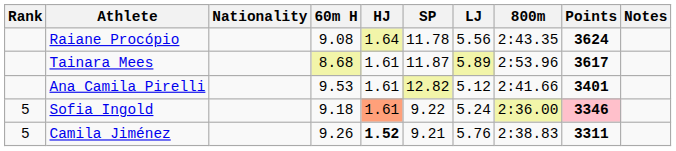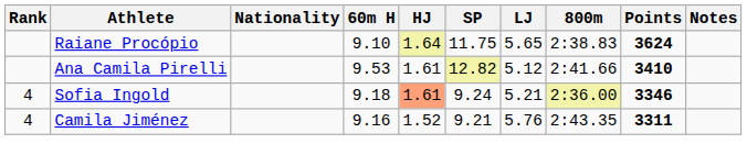 <table class="wikitable sortable" style=" text-align:center">
 <tr>
 <th>Rank</th>
 <th>Athlete</th>
 <th>Nationality</th>
 <th>60m H</th>
 <th>HJ</th>
 <th>SP</th>
 <th>LJ</th>
 <th>800m</th>
 <th>Points</th>
 <th>Notes</th>
 </tr>
 <tr>
 <td></td>
 <td align=left><a href='#'>Raiane Procópio</a></td>
 <td align=left></td>
-<td>9.08</td>
+<td>9.10</td>
 <td bgcolor=#F2F5A9>1.64</td>
-<td>11.78</td>
-<td>5.56</td>
-<td>2:43.35</td>
+<td>11.75</td>
+<td>5.65</td>
+<td>2:38.83</td>
 <td><strong>3624</strong></td>
-<td></td>
-</tr>
-<tr>
-<td></td>
-<td align=left><a href='#'>Tainara Mees</a></td>
-<td align=left></td>
-<td bgcolor=#F2F5A9>8.68</td>
-<td>1.61</td>
-<td>11.87</td>
-<td bgcolor=#F2F5A9>5.89</td>
-<td>2:53.96</td>
-<td><strong>3617</strong></td>
 <td></td>
 </tr>
 <tr>
 <td></td>
 <td align=left><a href='#'>Ana Camila Pirelli</a></td>
 <td align=left></td>
 <td>9.53</td>
 <td>1.61</td>
 <td bgcolor=#F2F5A9>12.82</td>
 <td>5.12</td>
 <td>2:41.66</td>
-<td><strong>3401</strong></td>
+<td><strong>3410</strong></td>
 <td></td>
 </tr>
 <tr>
-<td>5</td>
+<td>4</td>
 <td align=left><a href='#'>Sofia Ingold</a></td>
 <td align=left></td>
 <td>9.18</td>
 <td style="background: lightsalmon;">1.61</td>
-<td>9.22</td>
-<td>5.24</td>
+<td>9.24</td>
+<td>5.21</td>
 <td bgcolor=#F2F5A9>2:36.00</td>
-<td style="background: pink;"><strong>3346</strong></td>
+<td><strong>3346</strong></td>
 <td></td>
 </tr>
 <tr>
-<td>5</td>
+<td>4</td>
 <td align=left><a href='#'>Camila Jiménez</a></td>
 <td align=left></td>
-<td>9.26</td>
-<td><strong>1.52</strong></td>
+<td>9.16</td>
+<td>1.52</td>
 <td>9.21</td>
 <td>5.76</td>
-<td>2:38.83</td>
+<td>2:43.35</td>
 <td><strong>3311</strong></td>
 <td></td>
 </tr>
 </table>
